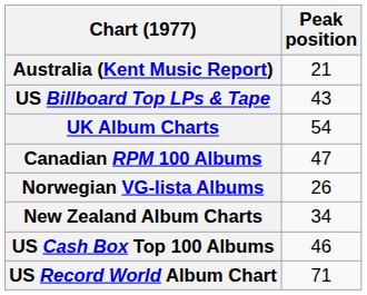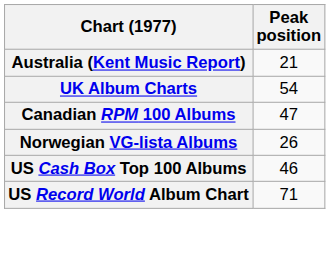 <table class="wikitable sortable plainrowheaders">
 <tr>
 <th scope="col">Chart (1977)</th>
 <th scope="col">Peak<br>position</th>
 </tr>
 <tr>
 <th scope="row">Australia (<a href='#'>Kent Music Report</a>)</th>
 <td style="text-align:center;">21</td>
-</tr>
-<tr>
-<th scope="row">US <a href='#'><em>Billboard Top LPs & Tape</em></a></th>
-<td align="center">43</td>
 </tr>
 <tr>
 <th scope="row"><a href='#'>UK Album Charts</a></th>
 <td align="center">54</td>
 </tr>
 <tr>
 <th scope="row">Canadian <a href='#'><em>RPM</em> 100 Albums</a></th>
 <td align="center">47</td>
 </tr>
 <tr>
 <th scope="row">Norwegian <a href='#'>VG-lista Albums</a></th>
 <td align="center">26</td>
 </tr>
 <tr>
-<th scope="row">New Zealand Album Charts</th>
-<td align="center">34</td>
-</tr>
-<tr>
 <th scope="row">US <em><a href='#'>Cash Box</a></em> Top 100 Albums</th>
 <td align="center">46</td>
 </tr>
 <tr>
 <th scope="row">US <em><a href='#'>Record World</a></em> Album Chart</th>
 <td align="center">71</td>
 </tr>
 </table>
